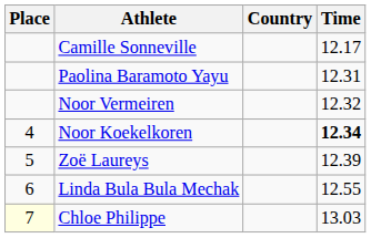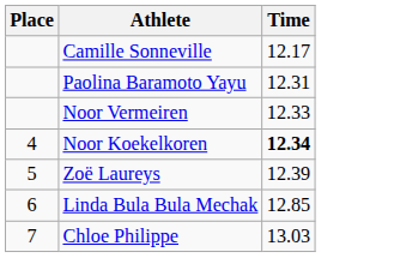 <table class="wikitable">
 <tr>
 <th>Place</th>
 <th>Athlete</th>
-<th>Country</th>
 <th>Time</th>
 </tr>
 <tr>
 <td align=center></td>
 <td><a href='#'>Camille Sonneville</a></td>
-<td></td>
 <td>12.17</td>
 </tr>
 <tr>
 <td align=center></td>
 <td><a href='#'>Paolina Baramoto Yayu</a></td>
-<td></td>
 <td>12.31</td>
 </tr>
 <tr>
 <td align=center></td>
 <td><a href='#'>Noor Vermeiren</a></td>
-<td></td>
-<td>12.32</td>
+<td>12.33</td>
 </tr>
 <tr>
 <td align=center>4</td>
 <td><a href='#'>Noor Koekelkoren</a></td>
-<td></td>
 <td><strong>12.34</strong></td>
 </tr>
 <tr>
 <td align=center>5</td>
 <td><a href='#'>Zoë Laureys</a></td>
-<td></td>
 <td>12.39</td>
 </tr>
 <tr>
 <td align=center>6</td>
 <td><a href='#'>Linda Bula Bula Mechak</a></td>
-<td></td>
-<td>12.55</td>
+<td>12.85</td>
 </tr>
 <tr>
-<td align=center style="background: lightyellow;">7</td>
+<td align=center>7</td>
 <td><a href='#'>Chloe Philippe</a></td>
-<td></td>
 <td>13.03</td>
 </tr>
 </table>
